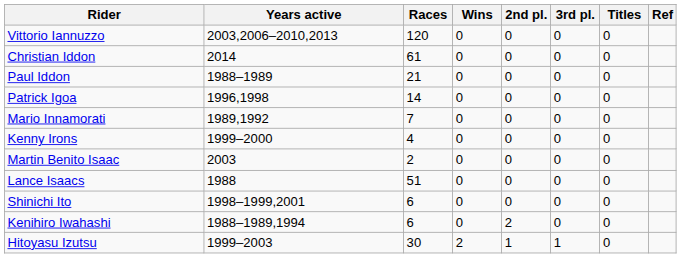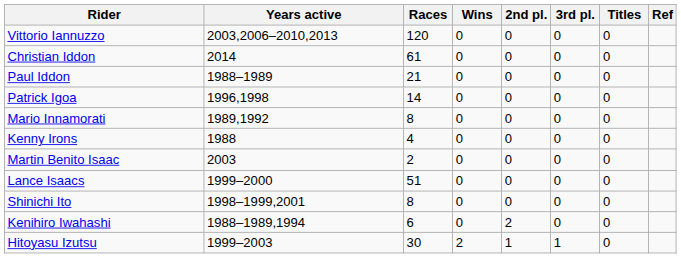 <table class="wikitable" style="font-size:95%;">
 <tr>
 <th width="225">Rider</th>
 <th width="225">Years active</th>
 <th width="50">Races</th>
 <th width="50">Wins</th>
 <th width="50">2nd pl.</th>
 <th width="50">3rd pl.</th>
 <th width="50">Titles</th>
 <th>Ref</th>
 </tr>
 <tr>
 <td> <a href='#'>Vittorio Iannuzzo</a></td>
 <td>2003,2006–2010,2013</td>
 <td>120</td>
 <td>0</td>
 <td>0</td>
 <td>0</td>
 <td>0</td>
 <td></td>
 </tr>
 <tr>
 <td> <a href='#'>Christian Iddon</a></td>
 <td>2014</td>
 <td>61</td>
 <td>0</td>
 <td>0</td>
 <td>0</td>
 <td>0</td>
 <td></td>
 </tr>
 <tr>
 <td> <a href='#'>Paul Iddon</a></td>
 <td>1988–1989</td>
 <td>21</td>
 <td>0</td>
 <td>0</td>
 <td>0</td>
 <td>0</td>
 <td></td>
 </tr>
 <tr>
 <td> <a href='#'>Patrick Igoa</a></td>
 <td>1996,1998</td>
 <td>14</td>
 <td>0</td>
 <td>0</td>
 <td>0</td>
 <td>0</td>
 <td></td>
 </tr>
 <tr>
 <td> <a href='#'>Mario Innamorati</a></td>
 <td>1989,1992</td>
-<td>7</td>
+<td>8</td>
 <td>0</td>
 <td>0</td>
 <td>0</td>
 <td>0</td>
 <td></td>
 </tr>
 <tr>
 <td> <a href='#'>Kenny Irons</a></td>
-<td>1999–2000</td>
+<td>1988</td>
 <td>4</td>
 <td>0</td>
 <td>0</td>
 <td>0</td>
 <td>0</td>
 <td></td>
 </tr>
 <tr>
 <td> <a href='#'>Martin Benito Isaac</a></td>
 <td>2003</td>
 <td>2</td>
 <td>0</td>
 <td>0</td>
 <td>0</td>
 <td>0</td>
 <td></td>
 </tr>
 <tr>
 <td> <a href='#'>Lance Isaacs</a></td>
-<td>1988</td>
+<td>1999–2000</td>
 <td>51</td>
 <td>0</td>
 <td>0</td>
 <td>0</td>
 <td>0</td>
 <td></td>
 </tr>
 <tr>
 <td> <a href='#'>Shinichi Ito</a></td>
 <td>1998–1999,2001</td>
-<td>6</td>
+<td>8</td>
 <td>0</td>
 <td>0</td>
 <td>0</td>
 <td>0</td>
 <td></td>
 </tr>
 <tr>
 <td> <a href='#'>Kenihiro Iwahashi</a></td>
 <td>1988–1989,1994</td>
 <td>6</td>
 <td>0</td>
 <td>2</td>
 <td>0</td>
 <td>0</td>
 <td></td>
 </tr>
 <tr>
 <td> <a href='#'>Hitoyasu Izutsu</a></td>
 <td>1999–2003</td>
 <td>30</td>
 <td>2</td>
 <td>1</td>
 <td>1</td>
 <td>0</td>
 <td></td>
 </tr>
 </table>
